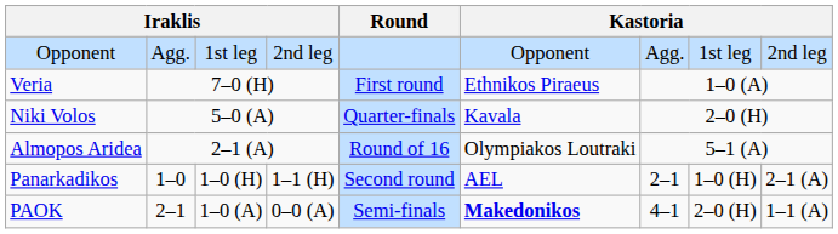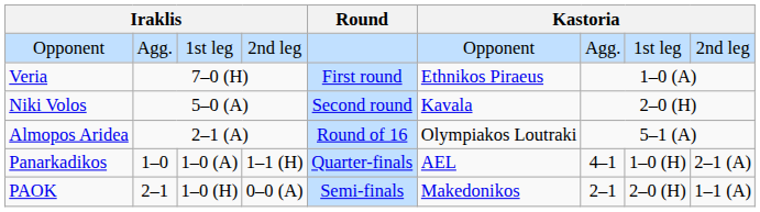 <table class="wikitable" style="text-align:center">
 <tr>
 <th colspan="4">Iraklis</th>
 <th>Round</th>
 <th colspan="4">Kastoria</th>
 </tr>
 <tr style="background:#C1E0FF">
 <td>Opponent</td>
 <td>Agg.</td>
 <td>1st leg</td>
 <td>2nd leg</td>
 <td></td>
 <td>Opponent</td>
 <td>Agg.</td>
 <td>1st leg</td>
 <td>2nd leg</td>
 </tr>
 <tr>
 <td style="text-align:left"><a href='#'>Veria</a></td>
 <td colspan="3">7–0 (H)</td>
 <td style="background:#C1E0FF"><a href='#'>First round</a></td>
 <td style="text-align:left"><a href='#'>Ethnikos Piraeus</a></td>
 <td colspan="3">1–0  (A)</td>
 </tr>
 <tr>
 <td style="text-align:left"><a href='#'>Niki Volos</a></td>
 <td colspan="3">5–0 (A)</td>
-<td style="background:#C1E0FF"><a href='#'>Quarter-finals</a></td>
+<td style="background:#C1E0FF"><a href='#'>Second round</a></td>
 <td style="text-align:left"><a href='#'>Kavala</a></td>
 <td colspan="3">2–0 (H)</td>
 </tr>
 <tr>
 <td style="text-align:left"><a href='#'>Almopos Aridea</a></td>
 <td colspan="3">2–1 (A)</td>
 <td style="background:#C1E0FF"><a href='#'>Round of 16</a></td>
 <td style="text-align:left">Olympiakos Loutraki</td>
 <td colspan="3">5–1 (A)</td>
 </tr>
 <tr>
 <td style="text-align:left"><a href='#'>Panarkadikos</a></td>
 <td>1–0</td>
-<td>1–0 (H)</td>
+<td>1–0 (A)</td>
 <td>1–1 (H)</td>
-<td style="background:#C1E0FF"><a href='#'>Second round</a></td>
+<td style="background:#C1E0FF"><a href='#'>Quarter-finals</a></td>
 <td style="text-align:left"><a href='#'>AEL</a></td>
-<td>2–1</td>
+<td>4–1</td>
 <td>1–0 (H)</td>
 <td>2–1 (A)</td>
 </tr>
 <tr>
 <td style="text-align:left"><a href='#'>PAOK</a></td>
 <td>2–1</td>
-<td>1–0 (A)</td>
+<td>1–0 (H)</td>
 <td>0–0 (A)</td>
 <td style="background:#C1E0FF"><a href='#'>Semi-finals</a></td>
-<td style="text-align:left"><strong><a href='#'>Makedonikos</a></strong></td>
-<td>4–1</td>
+<td style="text-align:left"><a href='#'>Makedonikos</a></td>
+<td>2–1</td>
 <td>2–0 (H)</td>
 <td>1–1 (A)</td>
 </tr>
 </table>
